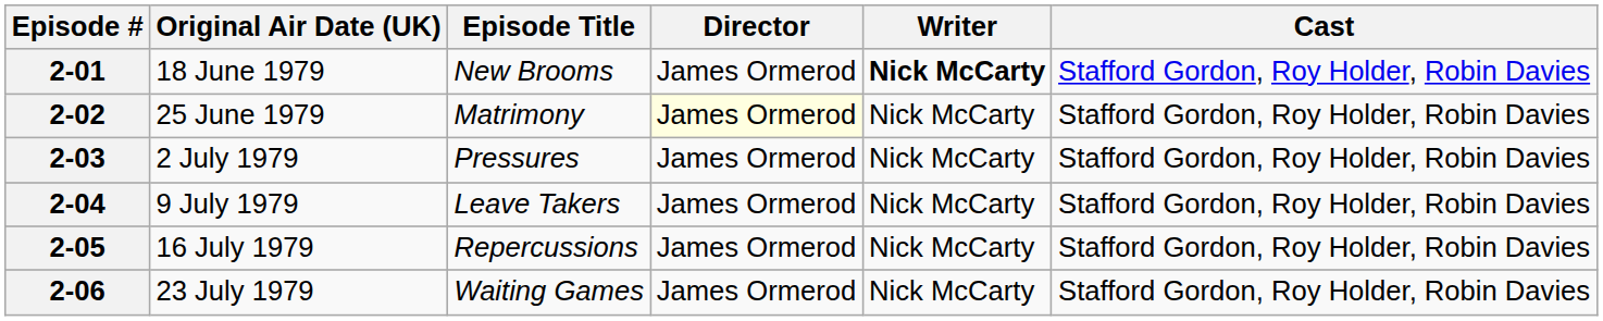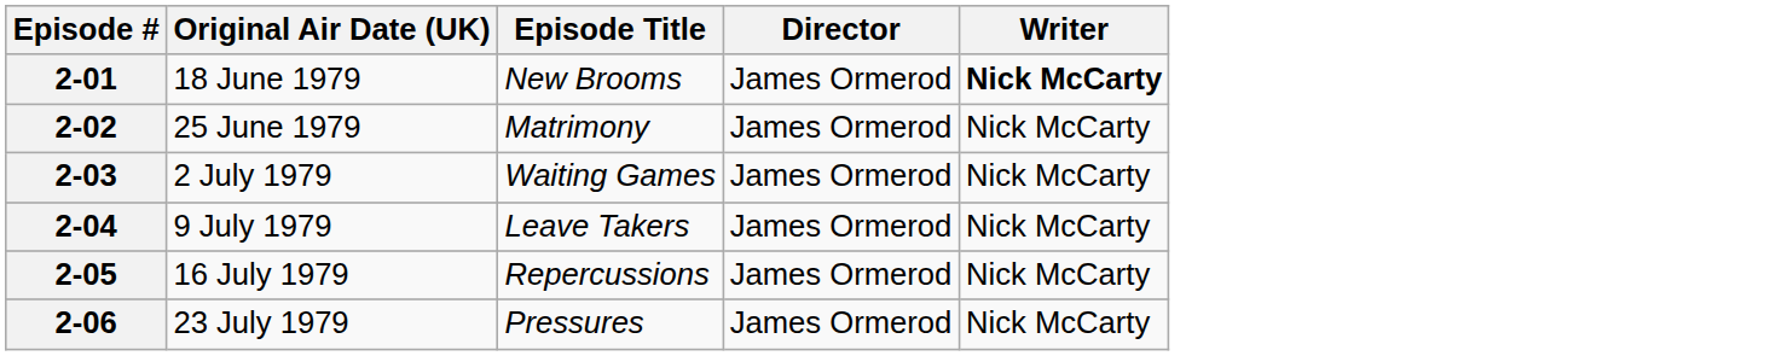 <table class="wikitable">
 <tr>
 <th>Episode #</th>
 <th>Original Air Date (UK)</th>
 <th>Episode Title</th>
 <th>Director</th>
 <th>Writer</th>
-<th>Cast</th>
 </tr>
 <tr>
 <th align="center">2-01</th>
 <td>18 June 1979</td>
 <td><em>New Brooms</em></td>
 <td>James Ormerod</td>
 <td><strong>Nick McCarty</strong></td>
-<td><a href='#'>Stafford Gordon</a>, <a href='#'>Roy Holder</a>, <a href='#'>Robin Davies</a></td>
 </tr>
 <tr>
 <th align="center">2-02</th>
 <td>25 June 1979</td>
 <td><em>Matrimony</em></td>
-<td style="background: lightyellow;">James Ormerod</td>
+<td>James Ormerod</td>
 <td>Nick McCarty</td>
-<td>Stafford Gordon, Roy Holder, Robin Davies</td>
 </tr>
 <tr>
 <th align="center">2-03</th>
 <td>2 July 1979</td>
-<td><em>Pressures</em></td>
+<td><em>Waiting Games</em></td>
 <td>James Ormerod</td>
 <td>Nick McCarty</td>
-<td>Stafford Gordon, Roy Holder, Robin Davies</td>
 </tr>
 <tr>
 <th align="center">2-04</th>
 <td>9 July 1979</td>
 <td><em>Leave Takers</em></td>
 <td>James Ormerod</td>
 <td>Nick McCarty</td>
-<td>Stafford Gordon, Roy Holder, Robin Davies</td>
 </tr>
 <tr>
 <th align="center">2-05</th>
 <td>16 July 1979</td>
 <td><em>Repercussions</em></td>
 <td>James Ormerod</td>
 <td>Nick McCarty</td>
-<td>Stafford Gordon, Roy Holder, Robin Davies</td>
 </tr>
 <tr>
 <th align="center">2-06</th>
 <td>23 July 1979</td>
-<td><em>Waiting Games</em></td>
+<td><em>Pressures</em></td>
 <td>James Ormerod</td>
 <td>Nick McCarty</td>
-<td>Stafford Gordon, Roy Holder, Robin Davies</td>
 </tr>
 </table>
